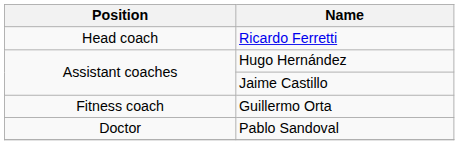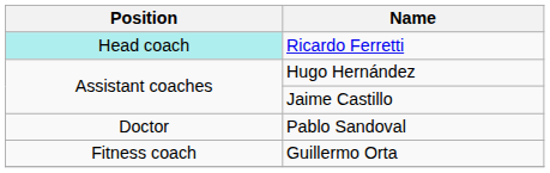 <table class="wikitable" style="text-align:center; font-size:100%; width:40%;">
 <tr>
 <th>Position</th>
 <th>Name</th>
 </tr>
 <tr>
-<td>Head coach</td>
+<td style="background: paleturquoise;">Head coach</td>
 <td align=left>  <a href='#'>Ricardo Ferretti</a></td>
 </tr>
 <tr>
 <td rowspan=2>Assistant coaches</td>
 <td align=left> Hugo Hernández</td>
 </tr>
 <tr>
 <td align=left> Jaime Castillo</td>
 </tr>
 <tr>
+<td>Doctor</td>
+<td align=left> Pablo Sandoval</td>
+</tr>
+<tr>
 <td>Fitness coach</td>
 <td align=left> Guillermo Orta</td>
 </tr>
 <tr>
-<td>Doctor</td>
-<td align=left> Pablo Sandoval</td>
-</tr>
-<tr>
 </tr>
 </table>
